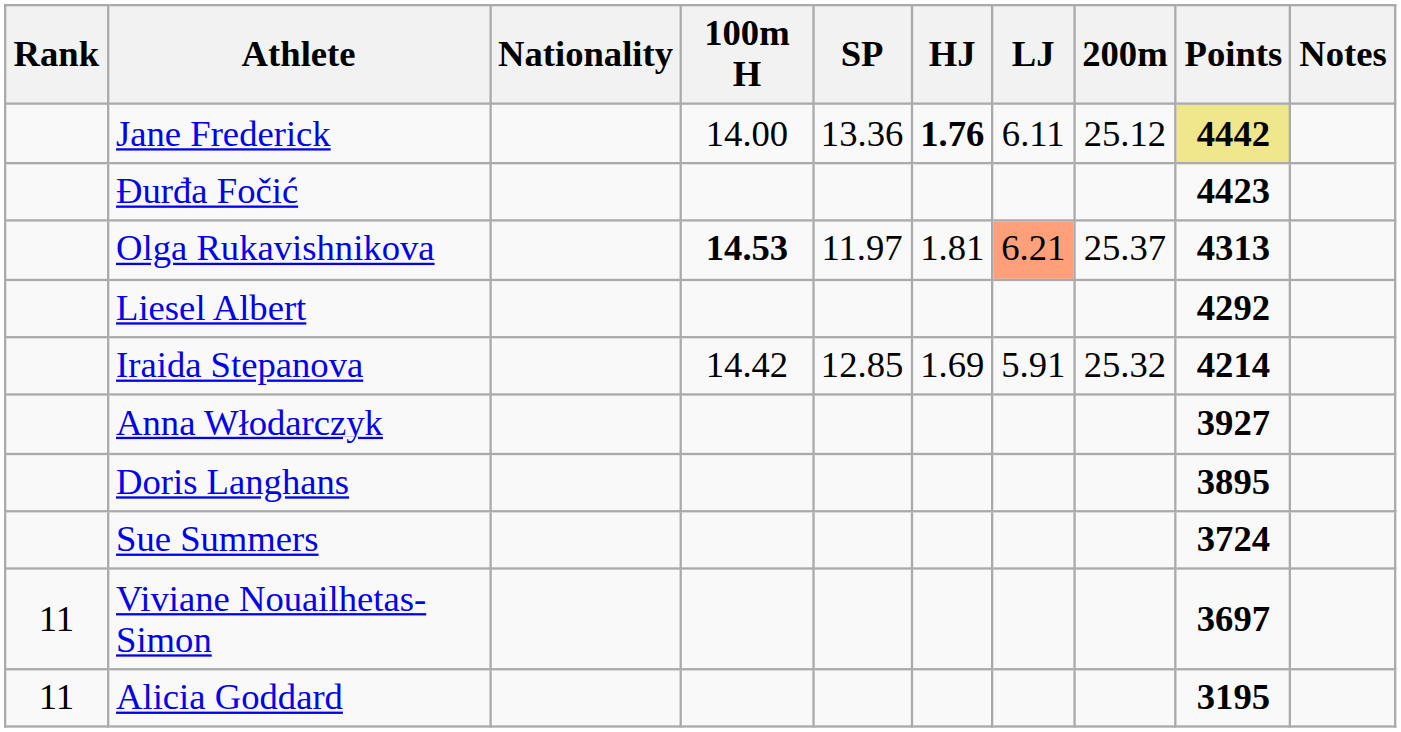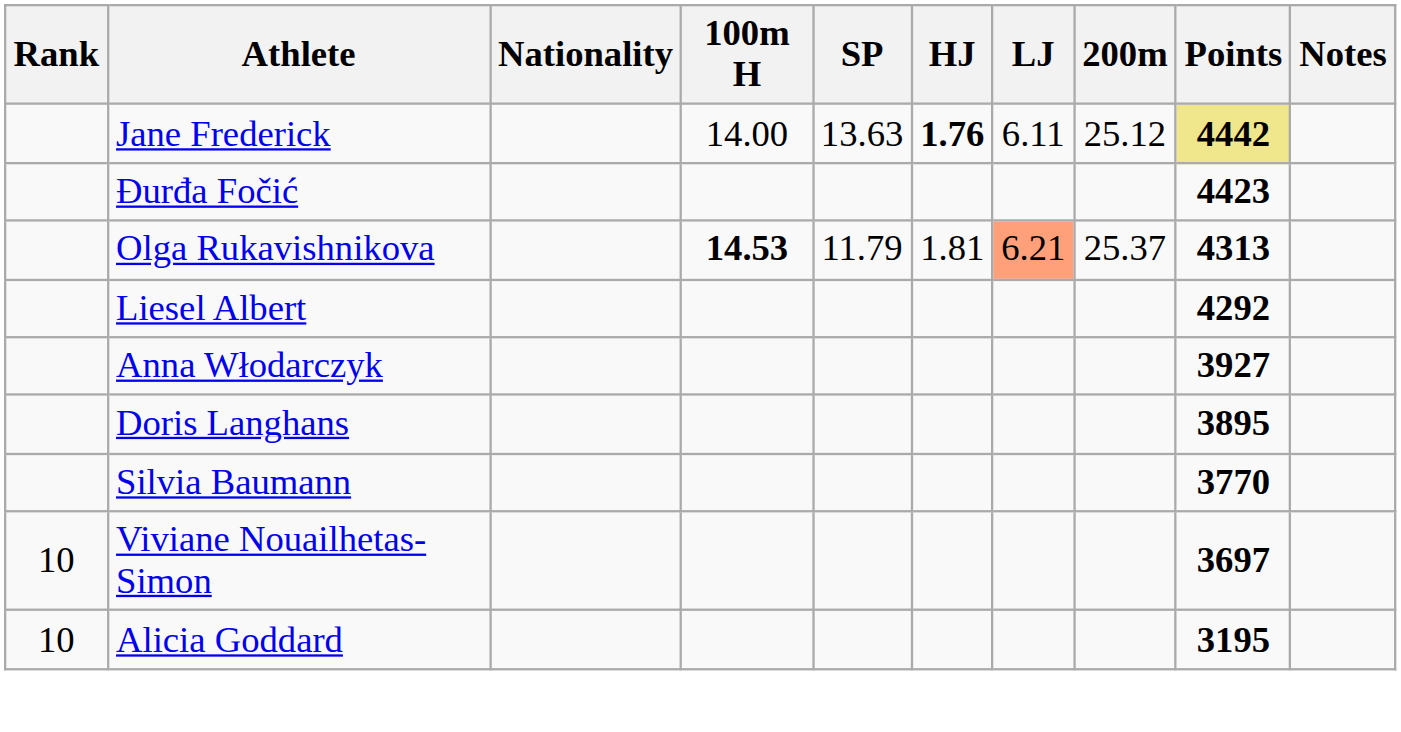 <table class="wikitable sortable" style="text-align:center">
 <tr>
 <th>Rank</th>
 <th>Athlete</th>
 <th>Nationality</th>
 <th>100m H</th>
 <th>SP</th>
 <th>HJ</th>
 <th>LJ</th>
 <th>200m</th>
 <th>Points</th>
 <th>Notes</th>
 </tr>
 <tr>
 <td></td>
 <td align=left><a href='#'>Jane Frederick</a></td>
 <td align=left></td>
 <td>14.00</td>
-<td>13.36</td>
+<td>13.63</td>
 <td><strong>1.76</strong></td>
 <td>6.11</td>
 <td>25.12</td>
 <td style="background: khaki;"><strong>4442</strong></td>
 <td></td>
 </tr>
 <tr>
 <td></td>
 <td align=left><a href='#'>Đurđa Fočić</a></td>
 <td align=left></td>
 <td></td>
 <td></td>
 <td></td>
 <td></td>
 <td></td>
 <td><strong>4423</strong></td>
 <td></td>
 </tr>
 <tr>
 <td></td>
 <td align=left><a href='#'>Olga Rukavishnikova</a></td>
 <td align=left></td>
 <td><strong>14.53</strong></td>
-<td>11.97</td>
+<td>11.79</td>
 <td>1.81</td>
 <td style="background: lightsalmon;">6.21</td>
 <td>25.37</td>
 <td><strong>4313</strong></td>
 <td></td>
 </tr>
 <tr>
 <td></td>
 <td align=left><a href='#'>Liesel Albert</a></td>
 <td align=left></td>
 <td></td>
 <td></td>
 <td></td>
 <td></td>
 <td></td>
 <td><strong>4292</strong></td>
-<td></td>
-</tr>
-<tr>
-<td></td>
-<td align=left><a href='#'>Iraida Stepanova</a></td>
-<td align=left></td>
-<td>14.42</td>
-<td>12.85</td>
-<td>1.69</td>
-<td>5.91</td>
-<td>25.32</td>
-<td><strong>4214</strong></td>
 <td></td>
 </tr>
 <tr>
 <td></td>
 <td align=left><a href='#'>Anna Włodarczyk</a></td>
 <td align=left></td>
 <td></td>
 <td></td>
 <td></td>
 <td></td>
 <td></td>
 <td><strong>3927</strong></td>
 <td></td>
 </tr>
 <tr>
 <td></td>
 <td align=left><a href='#'>Doris Langhans</a></td>
 <td align=left></td>
 <td></td>
 <td></td>
 <td></td>
 <td></td>
 <td></td>
 <td><strong>3895</strong></td>
 <td></td>
 </tr>
 <tr>
 <td></td>
-<td align=left><a href='#'>Sue Summers</a></td>
+<td align=left><a href='#'>Silvia Baumann</a></td>
 <td align=left></td>
 <td></td>
 <td></td>
 <td></td>
 <td></td>
 <td></td>
-<td><strong>3724</strong></td>
+<td><strong>3770</strong></td>
 <td></td>
 </tr>
 <tr>
-<td>11</td>
+<td>10</td>
 <td align=left><a href='#'>Viviane Nouailhetas-Simon</a></td>
 <td align=left></td>
 <td></td>
 <td></td>
 <td></td>
 <td></td>
 <td></td>
 <td><strong>3697</strong></td>
 <td></td>
 </tr>
 <tr>
-<td>11</td>
+<td>10</td>
 <td align=left><a href='#'>Alicia Goddard</a></td>
 <td align=left></td>
 <td></td>
 <td></td>
 <td></td>
 <td></td>
 <td></td>
 <td><strong>3195</strong></td>
 <td></td>
 </tr>
 </table>
